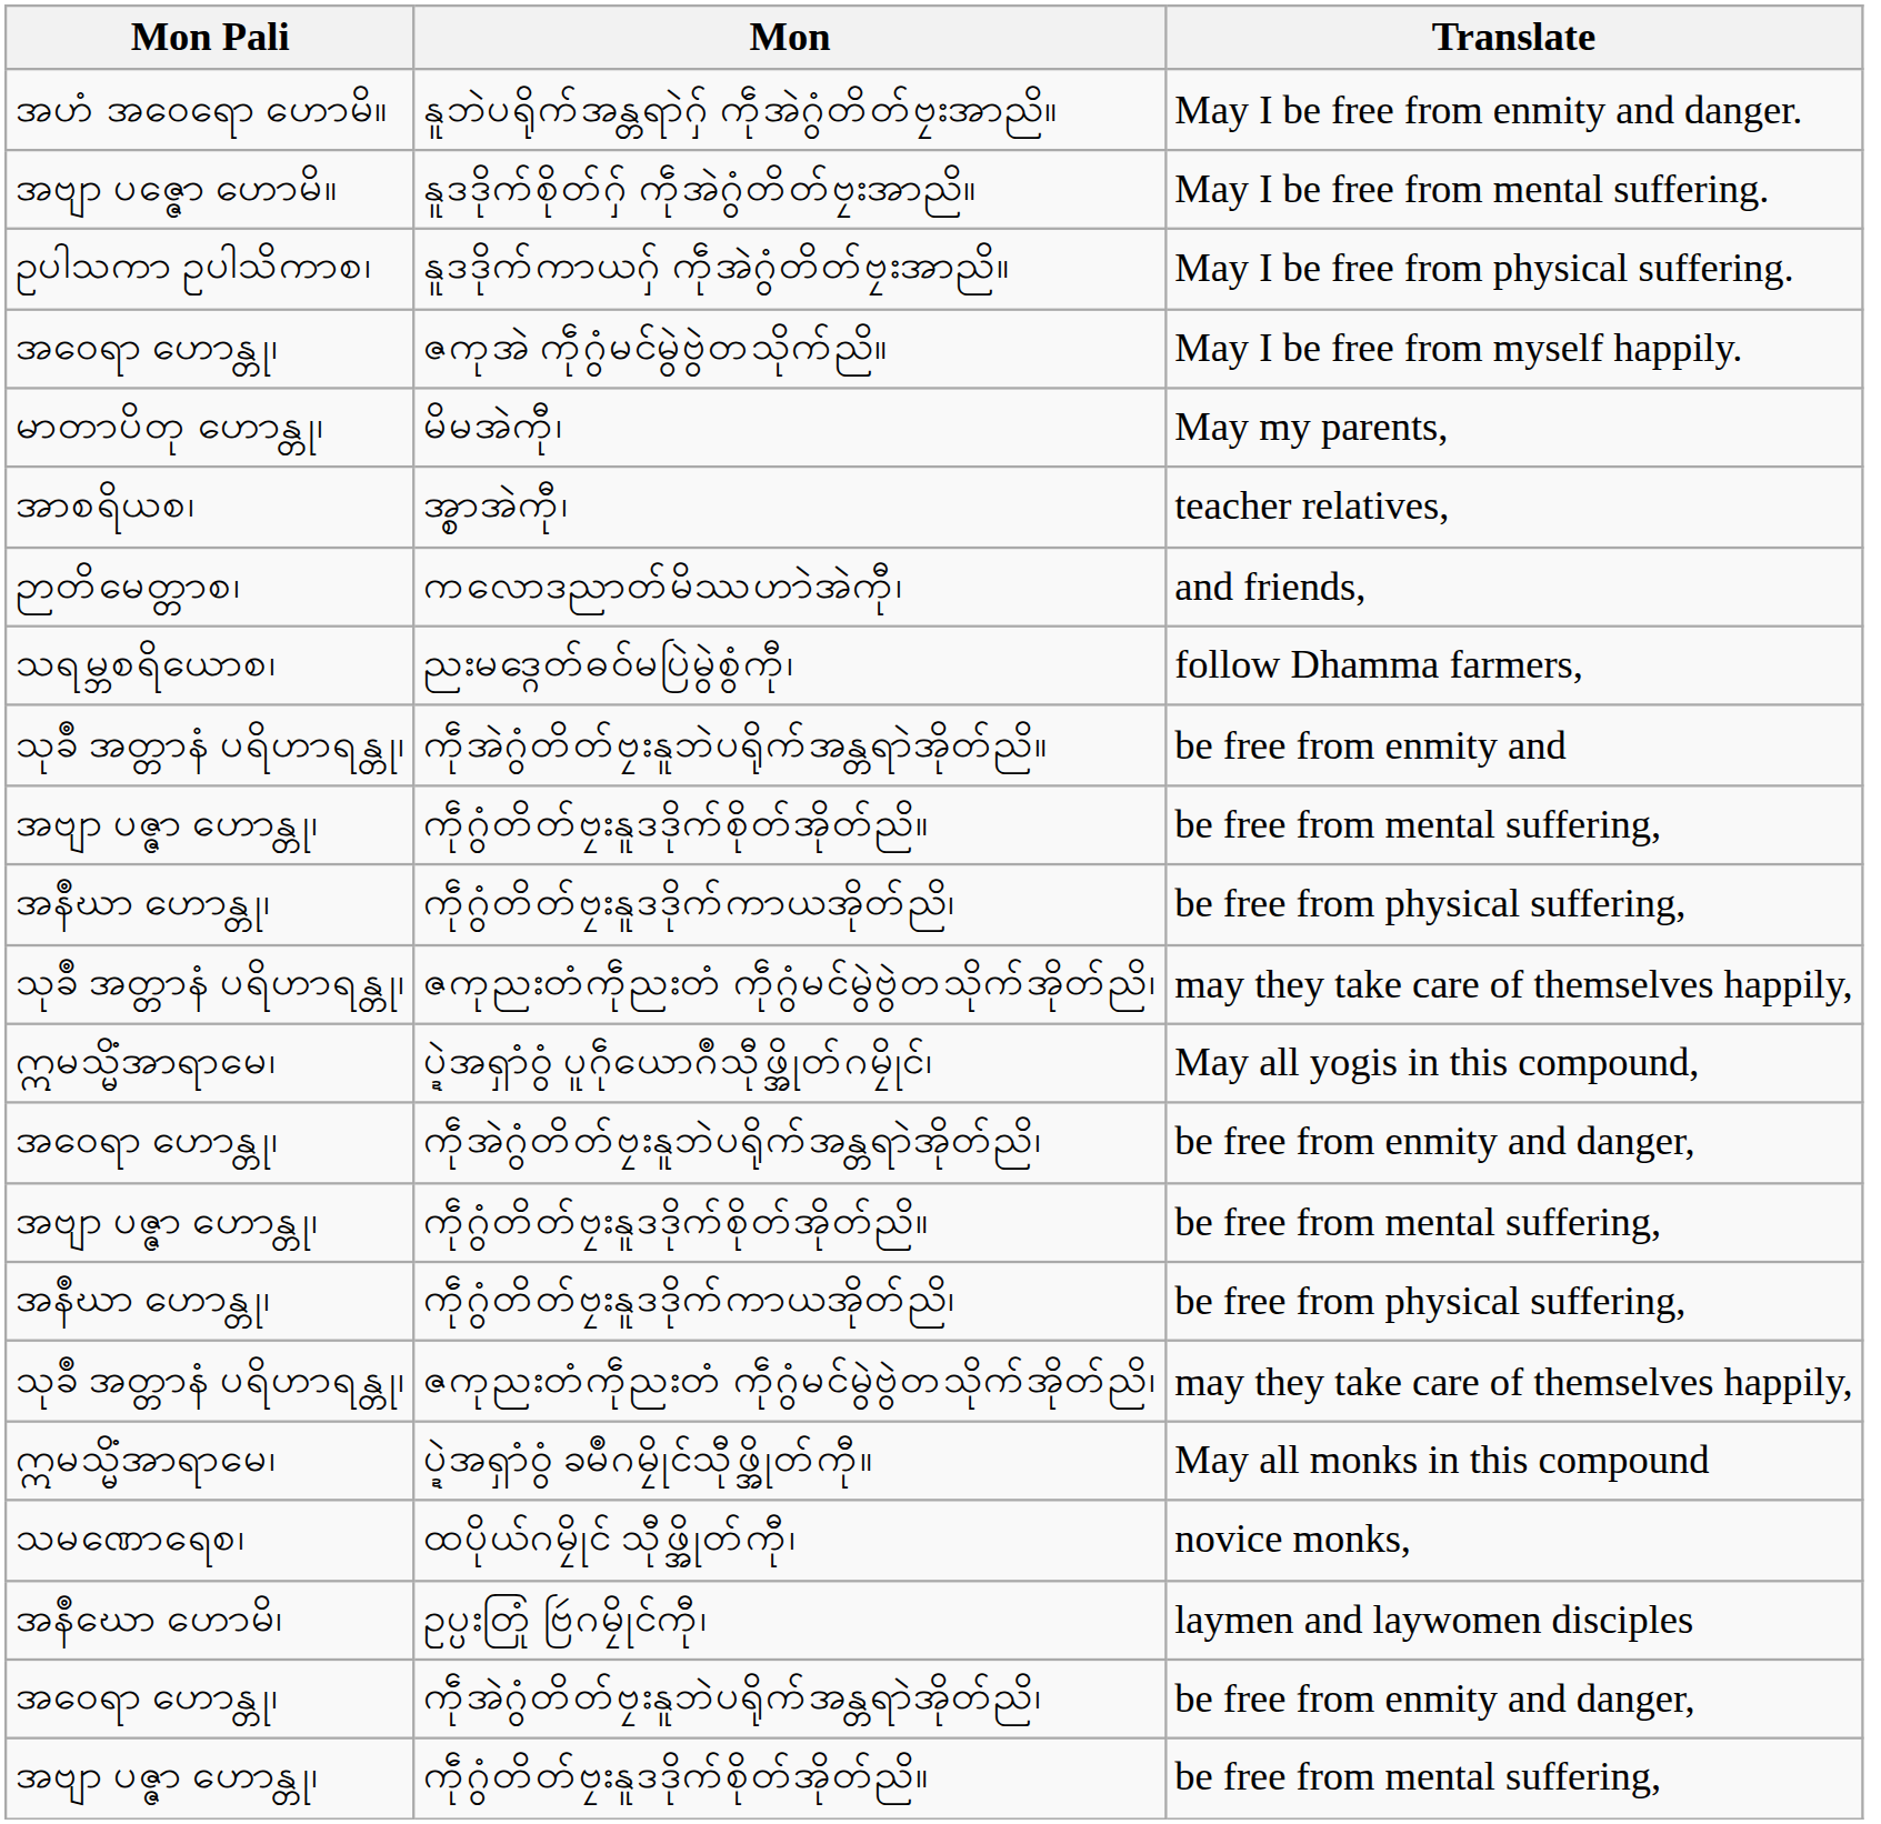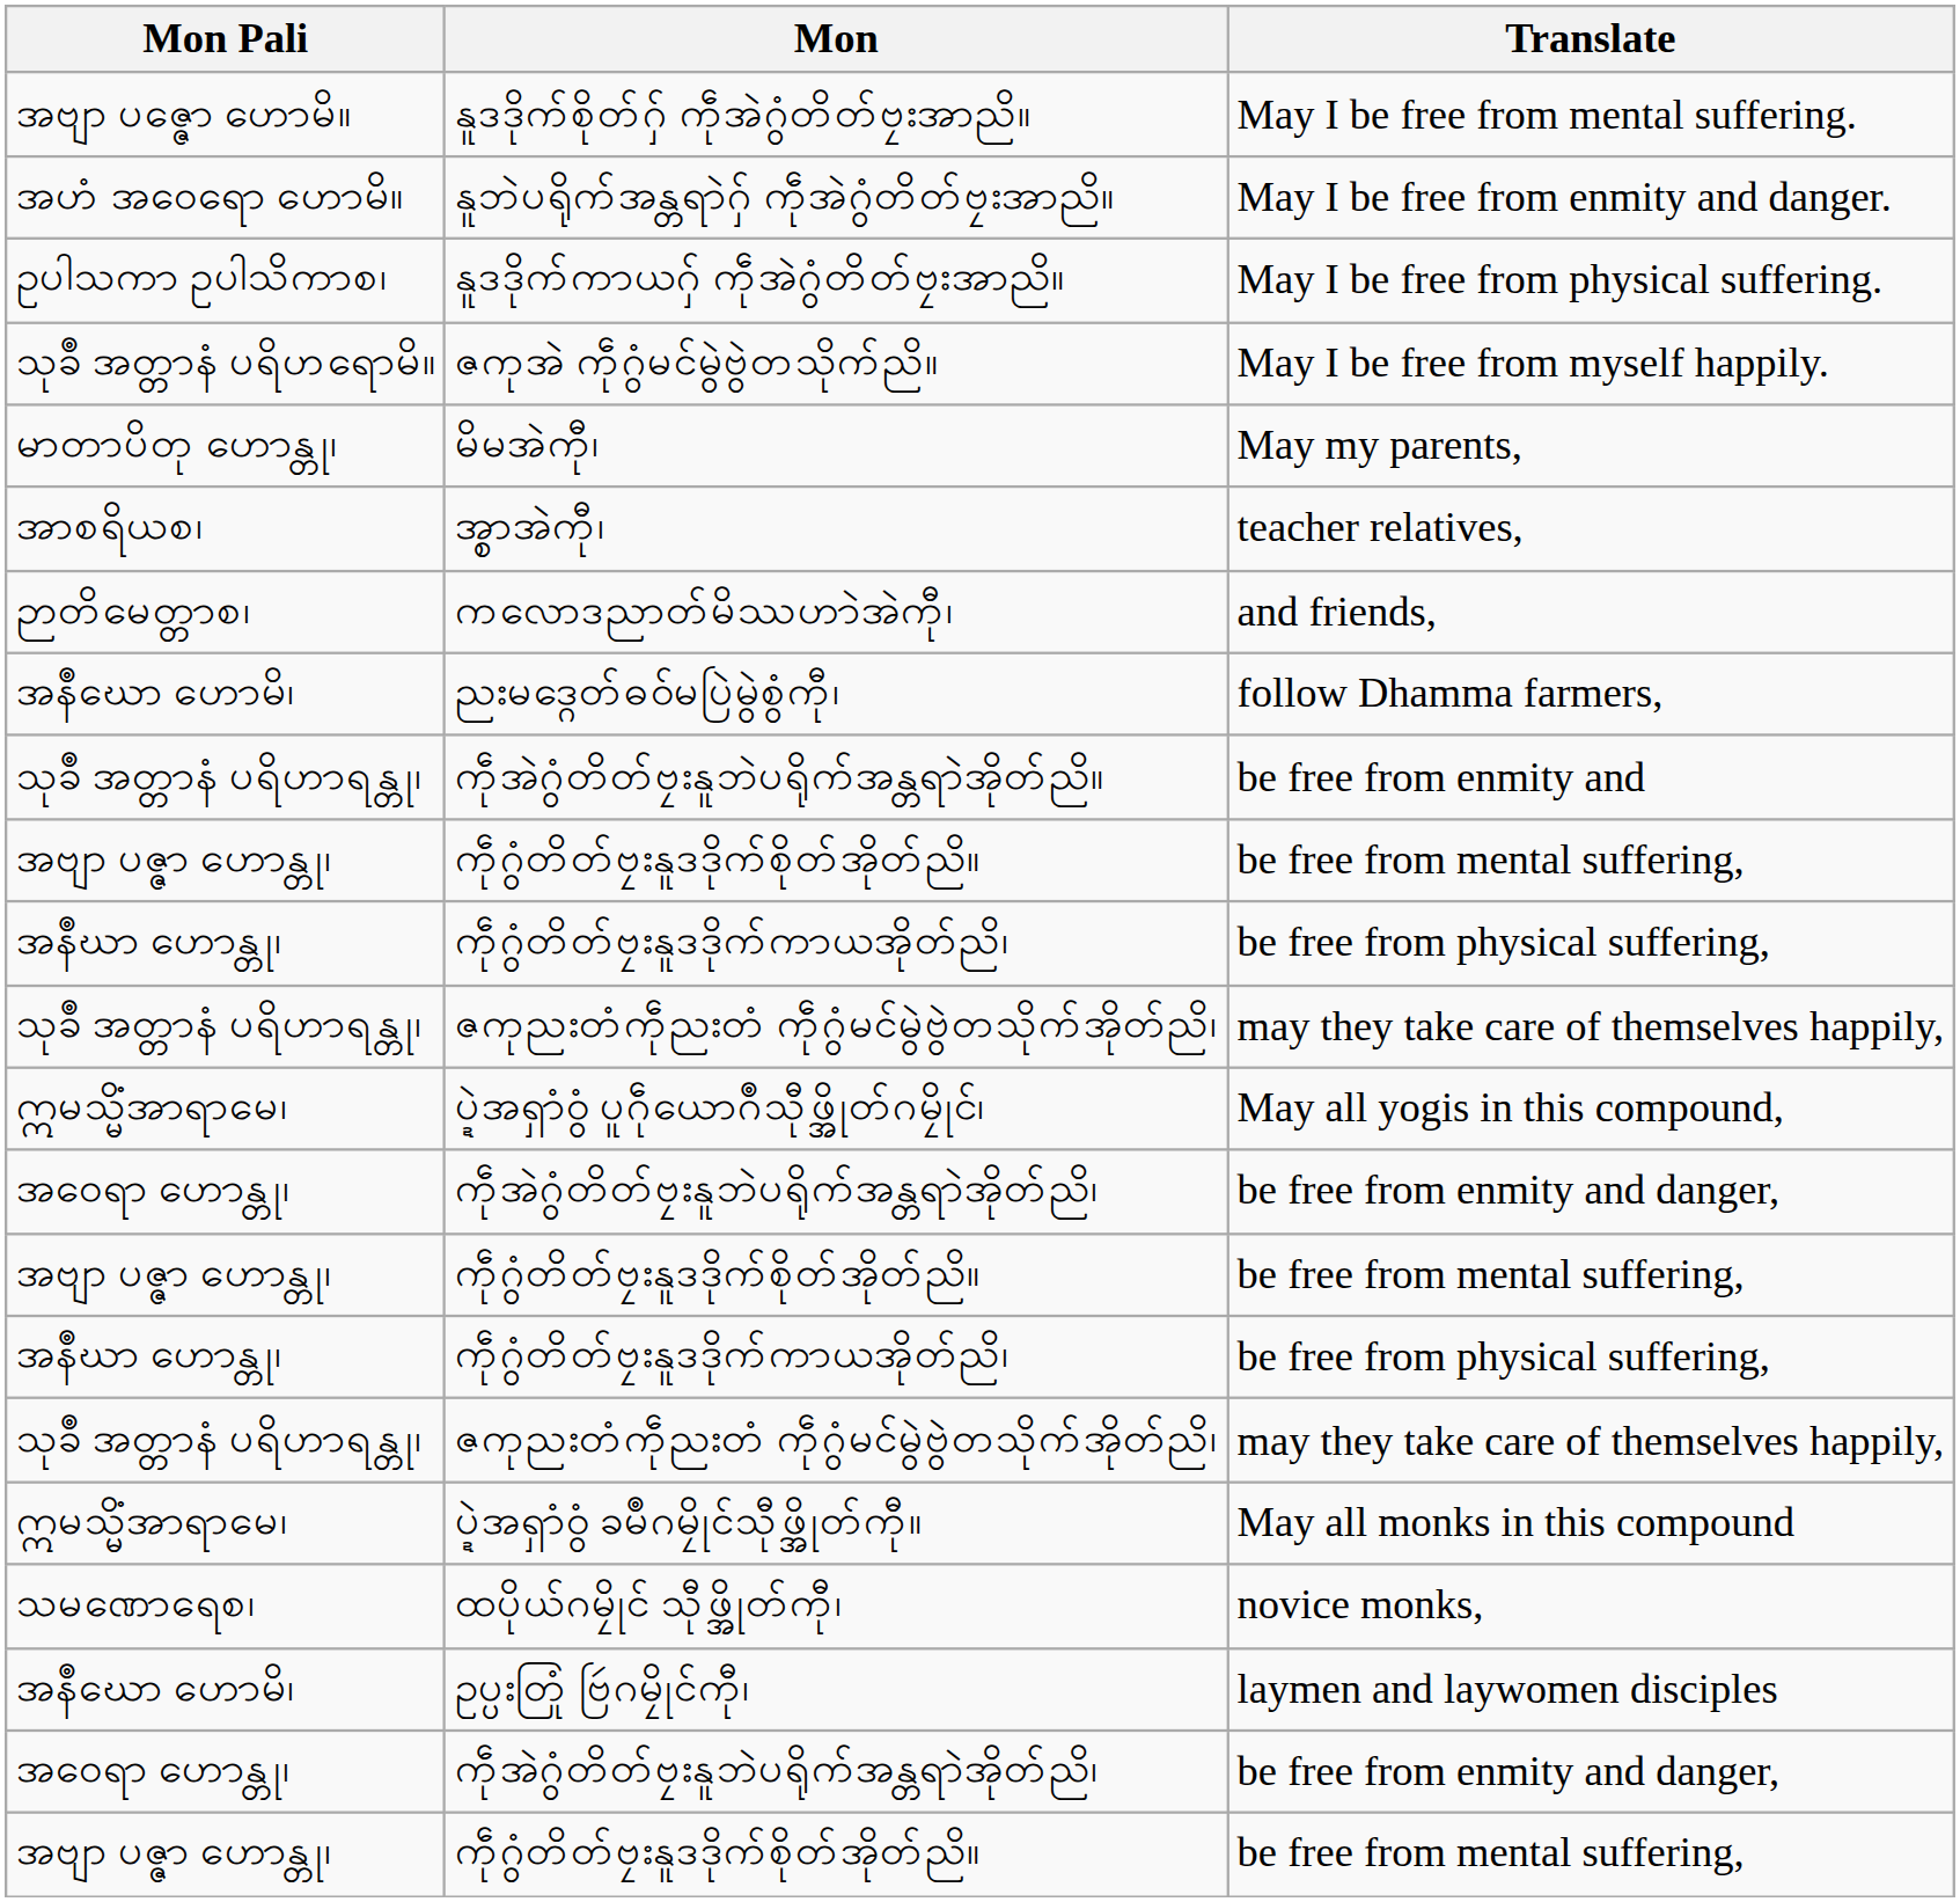 <table class=wikitable>
 <tr>
 <th>Mon Pali</th>
 <th>Mon</th>
 <th>Translate</th>
 </tr>
 <tr>
+<td>အဗျာ ပဇ္ဇော ဟောမိ။</td>
+<td>နူဒဒိုက်စိုတ်ဂှ် ကဵုအဲဂွံတိတ်ဗၠးအာညိ။</td>
+<td>May I be free from mental suffering.</td>
+</tr>
+<tr>
 <td>အဟံ အဝေရော ဟောမိ။</td>
 <td>နူဘဲပရိုက်အန္တရာဲဂှ် ကဵုအဲဂွံတိတ်ဗၠးအာညိ။</td>
 <td>May I be free from enmity and danger.</td>
-</tr>
-<tr>
-<td>အဗျာ ပဇ္ဇော ဟောမိ။</td>
-<td>နူဒဒိုက်စိုတ်ဂှ် ကဵုအဲဂွံတိတ်ဗၠးအာညိ။</td>
-<td>May I be free from mental suffering.</td>
 </tr>
 <tr>
 <td>ဥပါသကာ ဥပါသိကာစ၊</td>
 <td>နူဒဒိုက်ကာယဂှ် ကဵုအဲဂွံတိတ်ဗၠးအာညိ။</td>
 <td>May I be free from physical suffering.</td>
 </tr>
 <tr>
-<td>အဝေရာ ဟောန္တု၊</td>
+<td>သုခဳ အတ္တာနံ ပရိဟရောမိ။</td>
 <td>ဇကုအဲ ကဵုဂွံမၚ်မွဲဗွဲတသိုက်ညိ။</td>
 <td>May I be free from myself happily.</td>
 </tr>
 <tr>
 <td>မာတာပိတု ဟောန္တု၊</td>
 <td>မိမအဲကီု၊</td>
 <td>May my parents,</td>
 </tr>
 <tr>
 <td>အာစရိယစ၊</td>
 <td>အ္စာအဲကီု၊</td>
 <td>teacher relatives,</td>
 </tr>
 <tr>
 <td>ဉာတိမေတ္တာစ၊</td>
 <td>ကလောဒညာတ်မိဿဟာဲအဲကီု၊</td>
 <td>and friends,</td>
 </tr>
 <tr>
-<td>သရမ္ဘစရိယောစ၊</td>
+<td>အနဳဃော ဟောမိ၊</td>
 <td>ညးမဒ္ဂေတ်ဓဝ်မပြဲမွဲစွံကီု၊</td>
 <td>follow Dhamma farmers,</td>
 </tr>
 <tr>
 <td>သုခဳ အတ္တာနံ ပရိဟာရန္တု၊</td>
 <td>ကဵုအဲဂွံတိတ်ဗၠးနူဘဲပရိုက်အန္တရာဲအိုတ်ညိ။</td>
 <td>be free from enmity and</td>
 </tr>
 <tr>
 <td>အဗျာ ပဇ္ဇာ ဟောန္တု၊</td>
 <td>ကဵုဂွံတိတ်ဗၠးနူဒဒိုက်စိုတ်အိုတ်ညိ။</td>
 <td>be free from mental suffering,</td>
 </tr>
 <tr>
 <td>အနဳဃာ ဟောန္တု၊</td>
 <td>ကဵုဂွံတိတ်ဗၠးနူဒဒိုက်ကာယအိုတ်ညိ၊</td>
 <td>be free from physical suffering,</td>
 </tr>
 <tr>
 <td>သုခဳ အတ္တာနံ ပရိဟာရန္တု၊</td>
 <td>ဇကုညးတံကဵုညးတံ ကဵုဂွံမၚ်မွဲဗွဲတသိုက်အိုတ်ညိ၊</td>
 <td>may they take care of themselves happily,</td>
 </tr>
 <tr>
 <td>ဣမသ္မိံအာရာမေ၊</td>
 <td>ပ္ဍဲအရှာံဝွံ ပူဂဵုယောဂဳသီုဖ္အိုတ်ဂမၠိုၚ်၊</td>
 <td>May all yogis in this compound,</td>
 </tr>
 <tr>
 <td>အဝေရာ ဟောန္တု၊</td>
 <td>ကဵုအဲဂွံတိတ်ဗၠးနူဘဲပရိုက်အန္တရာဲအိုတ်ညိ၊</td>
 <td>be free from enmity and danger,</td>
 </tr>
 <tr>
 <td>အဗျာ ပဇ္ဇာ ဟောန္တု၊</td>
 <td>ကဵုဂွံတိတ်ဗၠးနူဒဒိုက်စိုတ်အိုတ်ညိ။</td>
 <td>be free from mental suffering,</td>
 </tr>
 <tr>
 <td>အနဳဃာ ဟောန္တု၊</td>
 <td>ကဵုဂွံတိတ်ဗၠးနူဒဒိုက်ကာယအိုတ်ညိ၊</td>
 <td>be free from physical suffering,</td>
 </tr>
 <tr>
 <td>သုခဳ အတ္တာနံ ပရိဟာရန္တု၊</td>
 <td>ဇကုညးတံကဵုညးတံ ကဵုဂွံမၚ်မွဲဗွဲတသိုက်အိုတ်ညိ၊</td>
 <td>may they take care of themselves happily,</td>
 </tr>
 <tr>
 <td>ဣမသ္မိံအာရာမေ၊</td>
 <td>ပ္ဍဲအရှာံဝွံ ခမဳဂမၠိုၚ်သီုဖ္အိုတ်ကီု။</td>
 <td>May all monks in this compound</td>
 </tr>
 <tr>
 <td>သမဏောရေစ၊</td>
 <td>ထပိုယ်ဂမၠိုၚ် သီုဖ္အိုတ်ကီု၊</td>
 <td>novice monks,</td>
 </tr>
 <tr>
 <td>အနဳဃော ဟောမိ၊</td>
 <td>ဥပ္ပးတြုံ ဗြဴဂမၠိုၚ်ကီု၊</td>
 <td>laymen and laywomen disciples</td>
 </tr>
 <tr>
 <td>အဝေရာ ဟောန္တု၊</td>
 <td>ကဵုအဲဂွံတိတ်ဗၠးနူဘဲပရိုက်အန္တရာဲအိုတ်ညိ၊</td>
 <td>be free from enmity and danger,</td>
 </tr>
 <tr>
 <td>အဗျာ ပဇ္ဇာ ဟောန္တု၊</td>
 <td>ကဵုဂွံတိတ်ဗၠးနူဒဒိုက်စိုတ်အိုတ်ညိ။</td>
 <td>be free from mental suffering,</td>
 </tr>
 </table>
